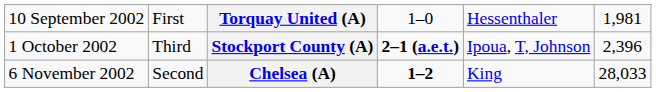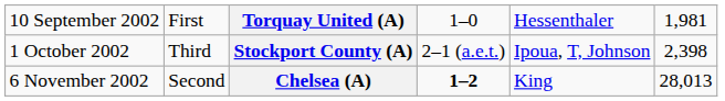 <table class="wikitable plainrowheaders sortable">
 <tr>
 <td>10 September 2002</td>
 <td>First</td>
 <th scope=row><a href='#'>Torquay United</a> (A)</th>
 <td align=center>1–0</td>
 <td><a href='#'>Hessenthaler</a></td>
 <td align=center>1,981</td>
 </tr>
 <tr>
 <td>1 October 2002</td>
 <td>Third</td>
 <th scope=row><a href='#'>Stockport County</a> (A)</th>
-<td align=center><strong>2–1 (<a href='#'>a.e.t.</a>)</strong></td>
+<td align=center>2–1 (<a href='#'>a.e.t.</a>)</td>
 <td><a href='#'>Ipoua</a>, <a href='#'>T, Johnson</a></td>
-<td align=center>2,396</td>
+<td align=center>2,398</td>
 </tr>
 <tr>
 <td>6 November 2002</td>
 <td>Second</td>
 <th scope=row><a href='#'>Chelsea</a> (A)</th>
 <td align=center><strong>1–2</strong></td>
 <td><a href='#'>King</a></td>
-<td>28,033</td>
+<td>28,013</td>
 </tr>
 </table>
